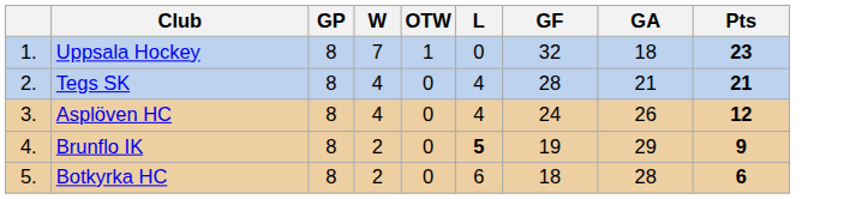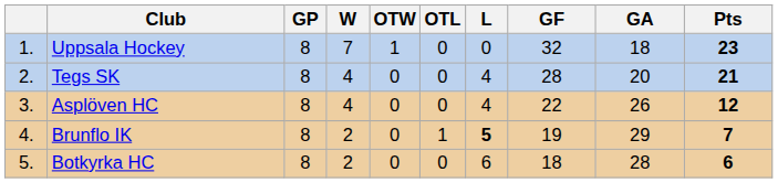 <table class="wikitable">
 <tr>
 <th width="30"></th>
 <th width="200">Club</th>
 <th width="30">GP</th>
 <th width="30">W</th>
 <th width="30">OTW</th>
+<th width="30">OTL</th>
 <th width="30">L</th>
 <th width="70">GF</th>
 <th width="70">GA</th>
 <th width="70">Pts</th>
 </tr>
 <tr bgcolor="#BCD2EE" align="center">
 <td>1.</td>
 <td align="left"><a href='#'>Uppsala Hockey</a></td>
 <td>8</td>
 <td>7</td>
 <td>1</td>
 <td>0</td>
+<td>0</td>
 <td>32</td>
 <td>18</td>
 <td><strong>23</strong></td>
 </tr>
 <tr bgcolor="#BCD2EE" align="center">
 <td>2.</td>
 <td align="left"><a href='#'>Tegs SK</a></td>
 <td>8</td>
 <td>4</td>
 <td>0</td>
+<td>0</td>
 <td>4</td>
 <td>28</td>
-<td>21</td>
+<td>20</td>
 <td><strong>21</strong></td>
 </tr>
 <tr bgcolor="#EECFA1" align="center">
 <td>3.</td>
 <td align="left"><a href='#'>Asplöven HC</a></td>
 <td>8</td>
 <td>4</td>
 <td>0</td>
+<td>0</td>
 <td>4</td>
-<td>24</td>
+<td>22</td>
 <td>26</td>
 <td><strong>12</strong></td>
 </tr>
 <tr bgcolor="#EECFA1" align="center">
 <td>4.</td>
 <td align="left"><a href='#'>Brunflo IK</a></td>
 <td>8</td>
 <td>2</td>
 <td>0</td>
+<td>1</td>
 <td><strong>5</strong></td>
 <td>19</td>
 <td>29</td>
-<td><strong>9</strong></td>
+<td><strong>7</strong></td>
 </tr>
 <tr bgcolor="#EECFA1" align="center">
 <td>5.</td>
 <td align="left"><a href='#'>Botkyrka HC</a></td>
 <td>8</td>
 <td>2</td>
 <td>0</td>
+<td>0</td>
 <td>6</td>
 <td>18</td>
 <td>28</td>
 <td><strong>6</strong></td>
 </tr>
 </table>
